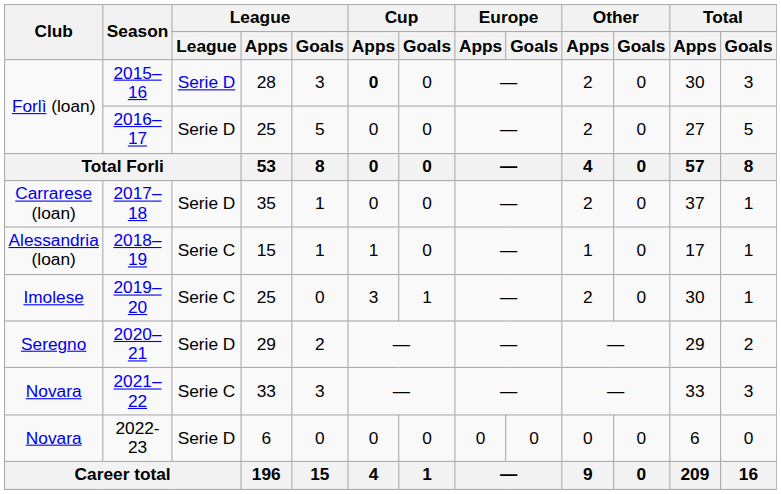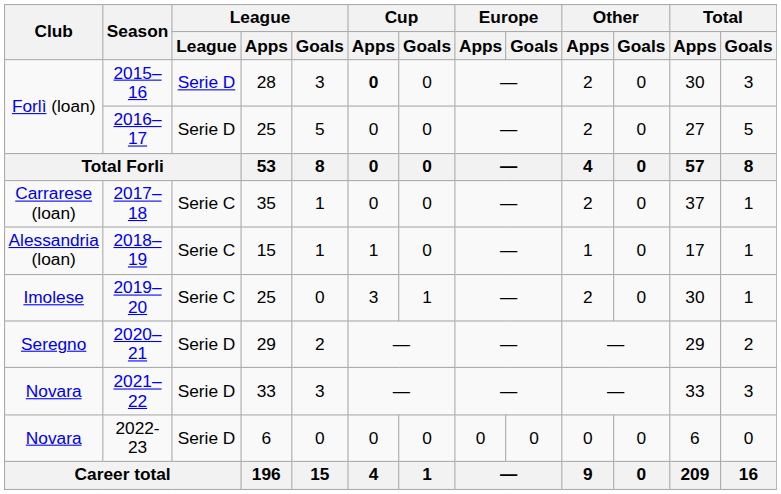 <table class="wikitable" style="text-align: center;">
 <tr>
 <th rowspan="2">Club</th>
 <th rowspan="2">Season</th>
 <th colspan="3">League</th>
 <th colspan="2">Cup</th>
 <th colspan="2">Europe</th>
 <th colspan="2">Other</th>
 <th colspan="2">Total</th>
 </tr>
 <tr>
 <th>League</th>
 <th>Apps</th>
 <th>Goals</th>
 <th>Apps</th>
 <th>Goals</th>
 <th>Apps</th>
 <th>Goals</th>
 <th>Apps</th>
 <th>Goals</th>
 <th>Apps</th>
 <th>Goals</th>
 </tr>
 <tr>
 <td rowspan="2"><a href='#'>Forlì</a> (loan)</td>
 <td><a href='#'>2015–16</a></td>
 <td><a href='#'>Serie D</a></td>
 <td>28</td>
 <td>3</td>
 <td><strong>0</strong></td>
 <td>0</td>
 <td colspan="2">—</td>
 <td>2</td>
 <td>0</td>
 <td>30</td>
 <td>3</td>
 </tr>
 <tr>
 <td><a href='#'>2016–17</a></td>
 <td>Serie D</td>
 <td>25</td>
 <td>5</td>
 <td>0</td>
 <td>0</td>
 <td colspan="2">—</td>
 <td>2</td>
 <td>0</td>
 <td>27</td>
 <td>5</td>
 </tr>
 <tr>
 <th colspan="3">Total Forli</th>
 <th>53</th>
 <th>8</th>
 <th>0</th>
 <th>0</th>
 <th colspan="2">—</th>
 <th>4</th>
 <th>0</th>
 <th>57</th>
 <th>8</th>
 </tr>
 <tr>
 <td><a href='#'>Carrarese</a> (loan)</td>
 <td><a href='#'>2017–18</a></td>
-<td>Serie D</td>
+<td>Serie C</td>
 <td>35</td>
 <td>1</td>
 <td>0</td>
 <td>0</td>
 <td colspan="2">—</td>
 <td>2</td>
 <td>0</td>
 <td>37</td>
 <td>1</td>
 </tr>
 <tr>
 <td><a href='#'>Alessandria</a> (loan)</td>
 <td><a href='#'>2018–19</a></td>
 <td>Serie C</td>
 <td>15</td>
 <td>1</td>
 <td>1</td>
 <td>0</td>
 <td colspan="2">—</td>
 <td>1</td>
 <td>0</td>
 <td>17</td>
 <td>1</td>
 </tr>
 <tr>
 <td><a href='#'>Imolese</a></td>
 <td><a href='#'>2019–20</a></td>
 <td>Serie C</td>
 <td>25</td>
 <td>0</td>
 <td>3</td>
 <td>1</td>
 <td colspan="2">—</td>
 <td>2</td>
 <td>0</td>
 <td>30</td>
 <td>1</td>
 </tr>
 <tr>
 <td><a href='#'>Seregno</a></td>
 <td><a href='#'>2020–21</a></td>
 <td>Serie D</td>
 <td>29</td>
 <td>2</td>
 <td colspan="2">—</td>
 <td colspan="2">—</td>
 <td colspan="2">—</td>
 <td>29</td>
 <td>2</td>
 </tr>
 <tr>
 <td><a href='#'>Novara</a></td>
 <td><a href='#'>2021–22</a></td>
-<td>Serie C</td>
+<td>Serie D</td>
 <td>33</td>
 <td>3</td>
 <td colspan="2">—</td>
 <td colspan="2">—</td>
 <td colspan="2">—</td>
 <td>33</td>
 <td>3</td>
 </tr>
 <tr>
 <td><a href='#'>Novara</a></td>
 <td>2022-23</td>
 <td>Serie D</td>
 <td>6</td>
 <td>0</td>
 <td>0</td>
 <td>0</td>
 <td>0</td>
 <td>0</td>
 <td>0</td>
 <td>0</td>
 <td>6</td>
 <td>0</td>
 </tr>
 <tr>
 <th colspan="3">Career total</th>
 <th>196</th>
 <th>15</th>
 <th>4</th>
 <th>1</th>
 <th colspan="2">—</th>
 <th>9</th>
 <th>0</th>
 <th>209</th>
 <th>16</th>
 </tr>
 </table>
